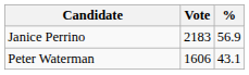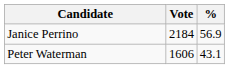 <table class="wikitable">
 <tr>
 <th bgcolor="#DDDDFF" width="200px">Candidate</th>
 <th bgcolor="#DDDDFF">Vote</th>
 <th bgcolor="#DDDDFF">%</th>
 </tr>
 <tr>
 <td>Janice Perrino</td>
-<td>2183</td>
+<td>2184</td>
 <td>56.9</td>
 </tr>
 <tr>
 <td>Peter Waterman</td>
 <td>1606</td>
 <td>43.1</td>
 </tr>
 </table>
